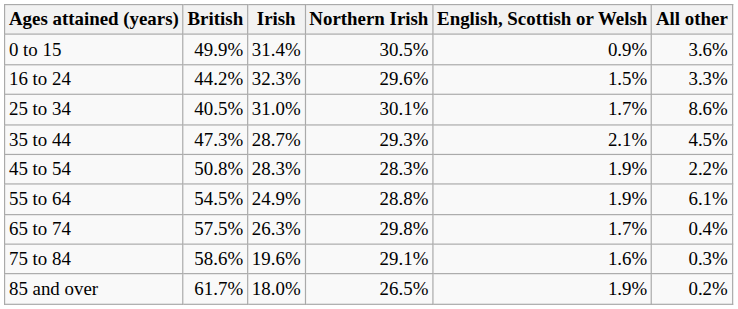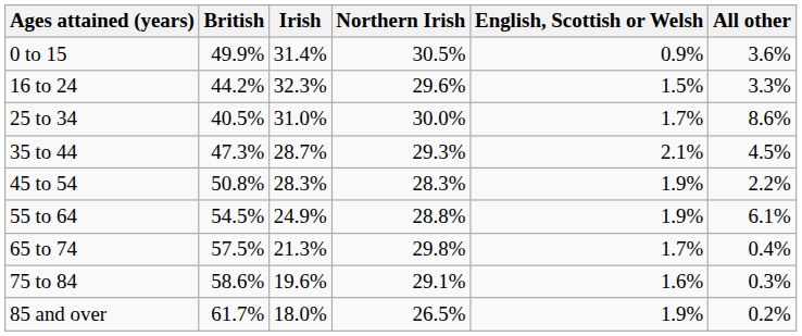 <table class="wikitable sortable" style="text-align:right">
 <tr>
 <th>Ages attained (years)</th>
 <th>British</th>
 <th>Irish</th>
 <th>Northern Irish</th>
 <th>English, Scottish or Welsh</th>
 <th>All other</th>
 </tr>
 <tr>
 <td style="text-align:left">0 to 15</td>
 <td>49.9%</td>
 <td>31.4%</td>
 <td>30.5%</td>
 <td>0.9%</td>
 <td>3.6%</td>
 </tr>
 <tr>
 <td style="text-align:left">16 to 24</td>
 <td>44.2%</td>
 <td>32.3%</td>
 <td>29.6%</td>
 <td>1.5%</td>
 <td>3.3%</td>
 </tr>
 <tr>
 <td style="text-align:left">25 to 34</td>
 <td>40.5%</td>
 <td>31.0%</td>
-<td>30.1%</td>
+<td>30.0%</td>
 <td>1.7%</td>
 <td>8.6%</td>
 </tr>
 <tr>
 <td style="text-align:left">35 to 44</td>
 <td>47.3%</td>
 <td>28.7%</td>
 <td>29.3%</td>
 <td>2.1%</td>
 <td>4.5%</td>
 </tr>
 <tr>
 <td style="text-align:left">45 to 54</td>
 <td>50.8%</td>
 <td>28.3%</td>
 <td>28.3%</td>
 <td>1.9%</td>
 <td>2.2%</td>
 </tr>
 <tr>
 <td style="text-align:left">55 to 64</td>
 <td>54.5%</td>
 <td>24.9%</td>
 <td>28.8%</td>
 <td>1.9%</td>
 <td>6.1%</td>
 </tr>
 <tr>
 <td style="text-align:left">65 to 74</td>
 <td>57.5%</td>
-<td>26.3%</td>
+<td>21.3%</td>
 <td>29.8%</td>
 <td>1.7%</td>
 <td>0.4%</td>
 </tr>
 <tr>
 <td style="text-align:left">75 to 84</td>
 <td>58.6%</td>
 <td>19.6%</td>
 <td>29.1%</td>
 <td>1.6%</td>
 <td>0.3%</td>
 </tr>
 <tr>
 <td style="text-align:left">85 and over</td>
 <td>61.7%</td>
 <td>18.0%</td>
 <td>26.5%</td>
 <td>1.9%</td>
 <td>0.2%</td>
 </tr>
 </table>
